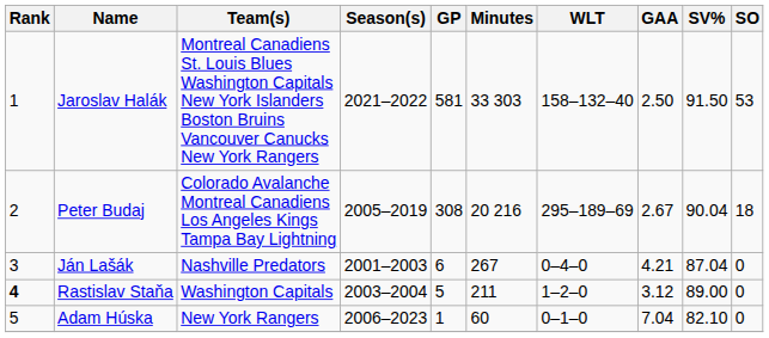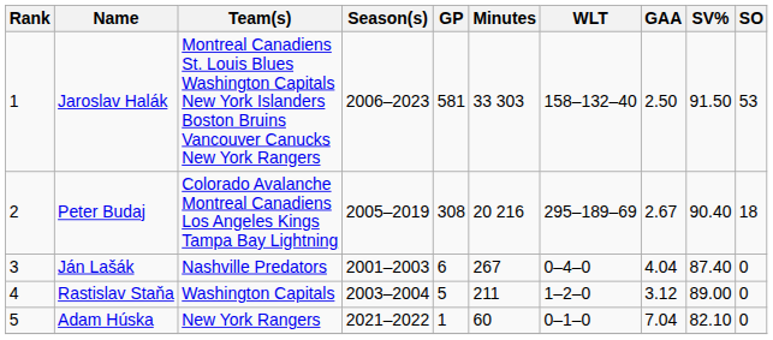 <table class="wikitable sortable" id="Table3">
 <tr style="background-color: #e0e0e0; text-align: center;">
 <th>Rank</th>
 <th class="unsortable">Name</th>
 <th class="unsortable">Team(s)</th>
 <th>Season(s)</th>
 <th>GP</th>
 <th>Minutes</th>
 <th>WLT</th>
 <th>GAA</th>
 <th>SV%</th>
 <th>SO</th>
 </tr>
 <tr>
 <td>1</td>
 <td><a href='#'>Jaroslav Halák</a></td>
 <td><a href='#'>Montreal Canadiens</a><br><a href='#'>St. Louis Blues</a><br><a href='#'>Washington Capitals</a><br><a href='#'>New York Islanders</a><br><a href='#'>Boston Bruins</a><br><a href='#'>Vancouver Canucks</a><br><a href='#'>New York Rangers</a></td>
-<td>2021–2022</td>
+<td>2006–2023</td>
 <td>581</td>
 <td>33 303</td>
 <td>158–132–40</td>
 <td>2.50</td>
 <td>91.50</td>
 <td>53</td>
 </tr>
 <tr>
 <td>2</td>
 <td><a href='#'>Peter Budaj</a></td>
 <td><a href='#'>Colorado Avalanche</a><br><a href='#'>Montreal Canadiens</a><br><a href='#'>Los Angeles Kings</a><br><a href='#'>Tampa Bay Lightning</a></td>
 <td>2005–2019</td>
 <td>308</td>
 <td>20 216</td>
 <td>295–189–69</td>
 <td>2.67</td>
-<td>90.04</td>
+<td>90.40</td>
 <td>18</td>
 </tr>
 <tr>
 <td>3</td>
 <td><a href='#'>Ján Lašák</a></td>
 <td><a href='#'>Nashville Predators</a></td>
 <td>2001–2003</td>
 <td>6</td>
 <td>267</td>
 <td>0–4–0</td>
-<td>4.21</td>
-<td>87.04</td>
+<td>4.04</td>
+<td>87.40</td>
 <td>0</td>
 </tr>
 <tr>
-<td><strong>4</strong></td>
+<td>4</td>
 <td><a href='#'>Rastislav Staňa</a></td>
 <td><a href='#'>Washington Capitals</a></td>
 <td>2003–2004</td>
 <td>5</td>
 <td>211</td>
 <td>1–2–0</td>
 <td>3.12</td>
 <td>89.00</td>
 <td>0</td>
 </tr>
 <tr>
 <td>5</td>
 <td><a href='#'>Adam Húska</a></td>
 <td><a href='#'>New York Rangers</a></td>
-<td>2006–2023</td>
+<td>2021–2022</td>
 <td>1</td>
 <td>60</td>
 <td>0–1–0</td>
 <td>7.04</td>
 <td>82.10</td>
 <td>0</td>
 </tr>
 <tr>
 </tr>
 </table>
